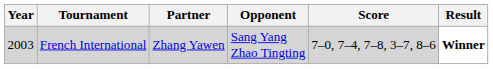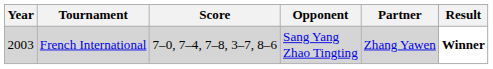 <table class="sortable wikitable" style="font-size: 90%;">
 <tr>
 <th>Year</th>
 <th>Tournament</th>
+<th>Score</th>
+<th>Opponent</th>
 <th>Partner</th>
-<th>Opponent</th>
-<th>Score</th>
 <th>Result</th>
 </tr>
 <tr style="background:#D5D5D5">
 <td align="center">2003</td>
 <td align="left"><a href='#'>French International</a></td>
+<td align="left">7–0, 7–4, 7–8, 3–7, 8–6</td>
+<td align="left"> <a href='#'>Sang Yang</a> <br>  <a href='#'>Zhao Tingting</a></td>
 <td align="left"> <a href='#'>Zhang Yawen</a></td>
-<td align="left"> <a href='#'>Sang Yang</a> <br>  <a href='#'>Zhao Tingting</a></td>
-<td align="left">7–0, 7–4, 7–8, 3–7, 8–6</td>
 <td style="text-align:left; background:white"> <strong>Winner</strong></td>
 </tr>
 </table>
